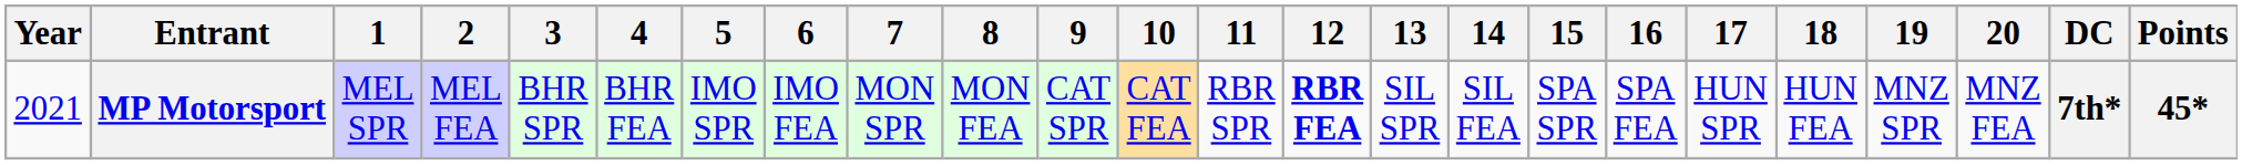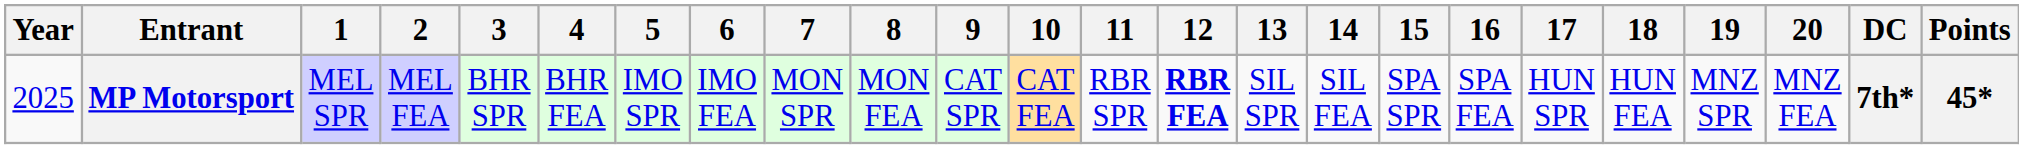 <table class="wikitable" style="text-align:center; font-size:85%;">
 <tr>
 <th>Year</th>
 <th>Entrant</th>
 <th>1</th>
 <th>2</th>
 <th>3</th>
 <th>4</th>
 <th>5</th>
 <th>6</th>
 <th>7</th>
 <th>8</th>
 <th>9</th>
 <th>10</th>
 <th>11</th>
 <th>12</th>
 <th>13</th>
 <th>14</th>
 <th>15</th>
 <th>16</th>
 <th>17</th>
 <th>18</th>
 <th>19</th>
 <th>20</th>
 <th>DC</th>
 <th>Points</th>
 </tr>
 <tr>
-<td><a href='#'>2021</a></td>
+<td><a href='#'>2025</a></td>
 <th nowrap><a href='#'>MP Motorsport</a></th>
 <td style="background:#CFCFFF;"><a href='#'>MEL<br>SPR</a><br></td>
 <td style="background:#CFCFFF;"><a href='#'>MEL<br>FEA</a><br></td>
 <td style="background:#DFFFDF;"><a href='#'>BHR<br>SPR</a><br></td>
 <td style="background:#DFFFDF;"><a href='#'>BHR<br>FEA</a><br></td>
 <td style="background:#DFFFDF;"><a href='#'>IMO<br>SPR</a><br></td>
 <td style="background:#DFFFDF;"><a href='#'>IMO<br>FEA</a><br></td>
 <td style="background:#DFFFDF;"><a href='#'>MON<br>SPR</a><br></td>
 <td style="background:#DFFFDF;"><a href='#'>MON<br>FEA</a><br></td>
 <td style="background:#DFFFDF;"><a href='#'>CAT<br>SPR</a><br></td>
 <td style="background:#FFDF9F;"><a href='#'>CAT<br>FEA</a><br></td>
 <td style="background:#;"><a href='#'>RBR<br>SPR</a><br></td>
 <td style="background:#;"><strong><a href='#'>RBR<br>FEA</a><br></strong></td>
 <td style="background:#;"><a href='#'>SIL<br>SPR</a><br></td>
 <td style="background:#;"><a href='#'>SIL<br>FEA</a><br></td>
 <td style="background:#;"><a href='#'>SPA<br>SPR</a><br></td>
 <td style="background:#;"><a href='#'>SPA<br>FEA</a><br></td>
 <td style="background:#;"><a href='#'>HUN<br>SPR</a><br></td>
 <td style="background:#;"><a href='#'>HUN<br>FEA</a><br></td>
 <td style="background:#;"><a href='#'>MNZ<br>SPR</a><br></td>
 <td style="background:#;"><a href='#'>MNZ<br>FEA</a><br></td>
 <th>7th*</th>
 <th>45*</th>
 </tr>
 </table>
